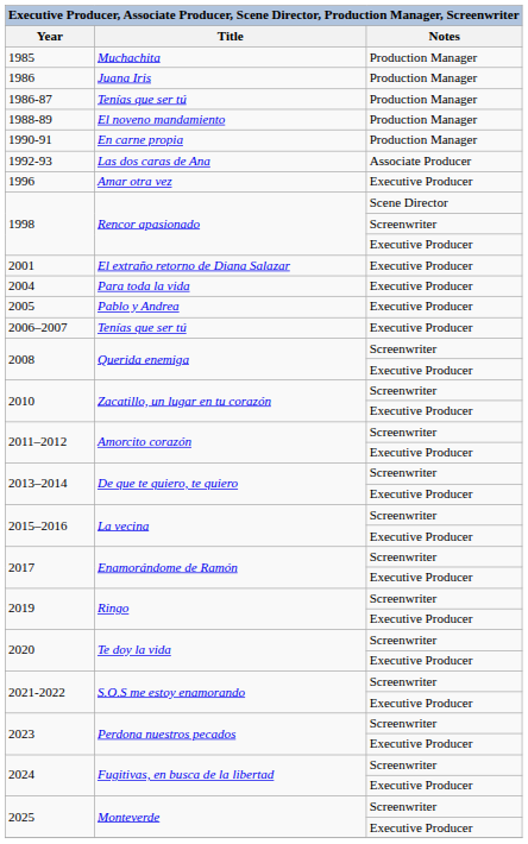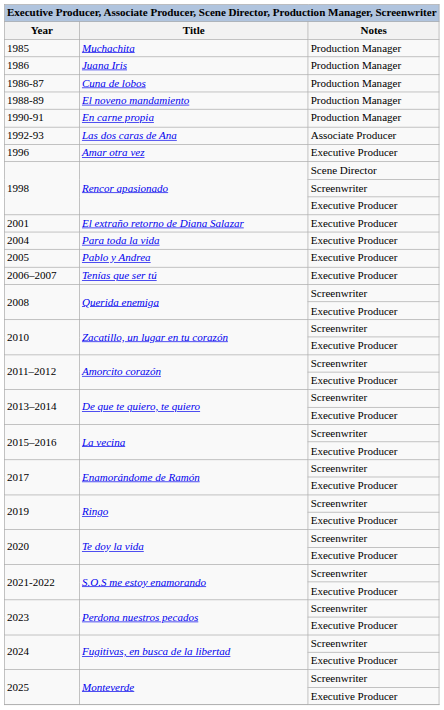 <table class="wikitable">
 <tr>
 <th colspan="5" style="background:LightSteelBlue;">Executive Producer, Associate Producer, Scene Director, Production Manager, Screenwriter</th>
 </tr>
 <tr>
 <th>Year</th>
 <th>Title</th>
 <th>Notes</th>
 </tr>
 <tr>
 <td>1985</td>
 <td><em><a href='#'>Muchachita</a></em></td>
 <td>Production Manager</td>
 </tr>
 <tr>
 <td>1986</td>
 <td><em><a href='#'>Juana Iris</a></em></td>
 <td>Production Manager</td>
 </tr>
 <tr>
 <td>1986-87</td>
-<td><em><a href='#'>Tenías que ser tú</a></em></td>
+<td><em><a href='#'>Cuna de lobos</a></em></td>
 <td>Production Manager</td>
 </tr>
 <tr>
 <td>1988-89</td>
 <td><em><a href='#'>El noveno mandamiento</a></em></td>
 <td>Production Manager</td>
 </tr>
 <tr>
 <td>1990-91</td>
 <td><em><a href='#'>En carne propia</a></em></td>
 <td>Production Manager</td>
 </tr>
 <tr>
 <td>1992-93</td>
 <td><em><a href='#'>Las dos caras de Ana</a></em></td>
 <td>Associate Producer</td>
 </tr>
 <tr>
 <td>1996</td>
 <td><em><a href='#'>Amar otra vez</a></em></td>
 <td>Executive Producer</td>
 </tr>
 <tr>
 <td rowspan=3>1998</td>
 <td rowspan=3><em><a href='#'>Rencor apasionado</a></em></td>
 <td>Scene Director</td>
 </tr>
 <tr>
 <td>Screenwriter</td>
 </tr>
 <tr>
 <td>Executive Producer</td>
 </tr>
 <tr>
 <td>2001</td>
 <td><em><a href='#'>El extraño retorno de Diana Salazar</a></em></td>
 <td>Executive Producer</td>
 </tr>
 <tr>
 <td>2004</td>
 <td><em><a href='#'>Para toda la vida</a></em></td>
 <td>Executive Producer</td>
 </tr>
 <tr>
 <td>2005</td>
 <td><em><a href='#'>Pablo y Andrea</a></em></td>
 <td>Executive Producer</td>
 </tr>
 <tr>
 <td>2006–2007</td>
 <td><em><a href='#'>Tenías que ser tú</a></em></td>
 <td>Executive Producer</td>
 </tr>
 <tr>
 <td rowspan=2>2008</td>
 <td rowspan=2><em><a href='#'>Querida enemiga</a></em></td>
 <td>Screenwriter</td>
 </tr>
 <tr>
 <td>Executive Producer</td>
 </tr>
 <tr>
 <td rowspan=2>2010</td>
 <td rowspan=2><em><a href='#'>Zacatillo, un lugar en tu corazón</a></em></td>
 <td>Screenwriter</td>
 </tr>
 <tr>
 <td>Executive Producer</td>
 </tr>
 <tr>
 <td rowspan=2>2011–2012</td>
 <td rowspan=2><em><a href='#'>Amorcito corazón</a></em></td>
 <td>Screenwriter</td>
 </tr>
 <tr>
 <td>Executive Producer</td>
 </tr>
 <tr>
 <td rowspan=2>2013–2014</td>
 <td rowspan=2><em><a href='#'>De que te quiero, te quiero</a></em></td>
 <td>Screenwriter</td>
 </tr>
 <tr>
 <td>Executive Producer</td>
 </tr>
 <tr>
 <td rowspan=2>2015–2016</td>
 <td rowspan=2><em><a href='#'>La vecina</a></em></td>
 <td>Screenwriter</td>
 </tr>
 <tr>
 <td>Executive Producer</td>
 </tr>
 <tr>
 <td rowspan=2>2017</td>
 <td rowspan=2><em><a href='#'>Enamorándome de Ramón</a></em></td>
 <td>Screenwriter</td>
 </tr>
 <tr>
 <td>Executive Producer</td>
 </tr>
 <tr>
 <td rowspan=2>2019</td>
 <td rowspan=2><em><a href='#'>Ringo</a></em></td>
 <td>Screenwriter</td>
 </tr>
 <tr>
 <td>Executive Producer</td>
 </tr>
 <tr>
 <td rowspan=2>2020</td>
 <td rowspan=2><em><a href='#'>Te doy la vida</a></em></td>
 <td>Screenwriter</td>
 </tr>
 <tr>
 <td>Executive Producer</td>
 </tr>
 <tr>
 <td rowspan=2>2021-2022</td>
 <td rowspan=2><em><a href='#'>S.O.S me estoy enamorando</a></em></td>
 <td>Screenwriter</td>
 </tr>
 <tr>
 <td>Executive Producer</td>
 </tr>
 <tr>
 <td rowspan=2>2023</td>
 <td rowspan=2><em><a href='#'>Perdona nuestros pecados</a></em></td>
 <td>Screenwriter</td>
 </tr>
 <tr>
 <td>Executive Producer</td>
 </tr>
 <tr>
 <td rowspan=2>2024</td>
 <td rowspan=2><em><a href='#'>Fugitivas, en busca de la libertad</a></em></td>
 <td>Screenwriter</td>
 </tr>
 <tr>
 <td>Executive Producer</td>
 </tr>
 <tr>
 <td rowspan=2>2025</td>
 <td rowspan=2><em><a href='#'>Monteverde</a></em></td>
 <td>Screenwriter</td>
 </tr>
 <tr>
 <td>Executive Producer</td>
 </tr>
 <tr>
 </tr>
 </table>
